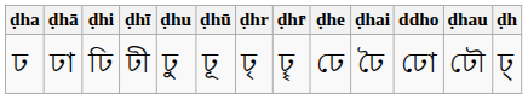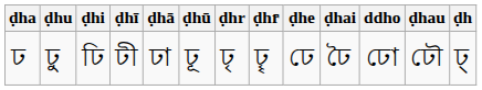 <table class="wikitable">
 <tr>
 <th>ḍha</th>
-<th>ḍhā</th>
+<th>ḍhu</th>
 <th>ḍhi</th>
 <th>ḍhī</th>
-<th>ḍhu</th>
+<th>ḍhā</th>
 <th>ḍhū</th>
 <th>ḍhr</th>
 <th>ḍhr̄</th>
 <th>ḍhe</th>
 <th>ḍhai</th>
 <th>ddho</th>
 <th>ḍhau</th>
 <th>ḍh</th>
 </tr>
 <tr style="font-size: 150%;">
 <td>ঢ</td>
-<td>ঢা</td>
+<td>ঢু</td>
 <td>ঢি</td>
 <td>ঢী</td>
-<td>ঢু</td>
+<td>ঢা</td>
 <td>ঢূ</td>
 <td>ঢৃ</td>
 <td>ঢৄ</td>
 <td>ঢে</td>
 <td>ঢৈ</td>
 <td>ঢো</td>
 <td>ঢৌ</td>
 <td>ঢ্</td>
 </tr>
 </table>
